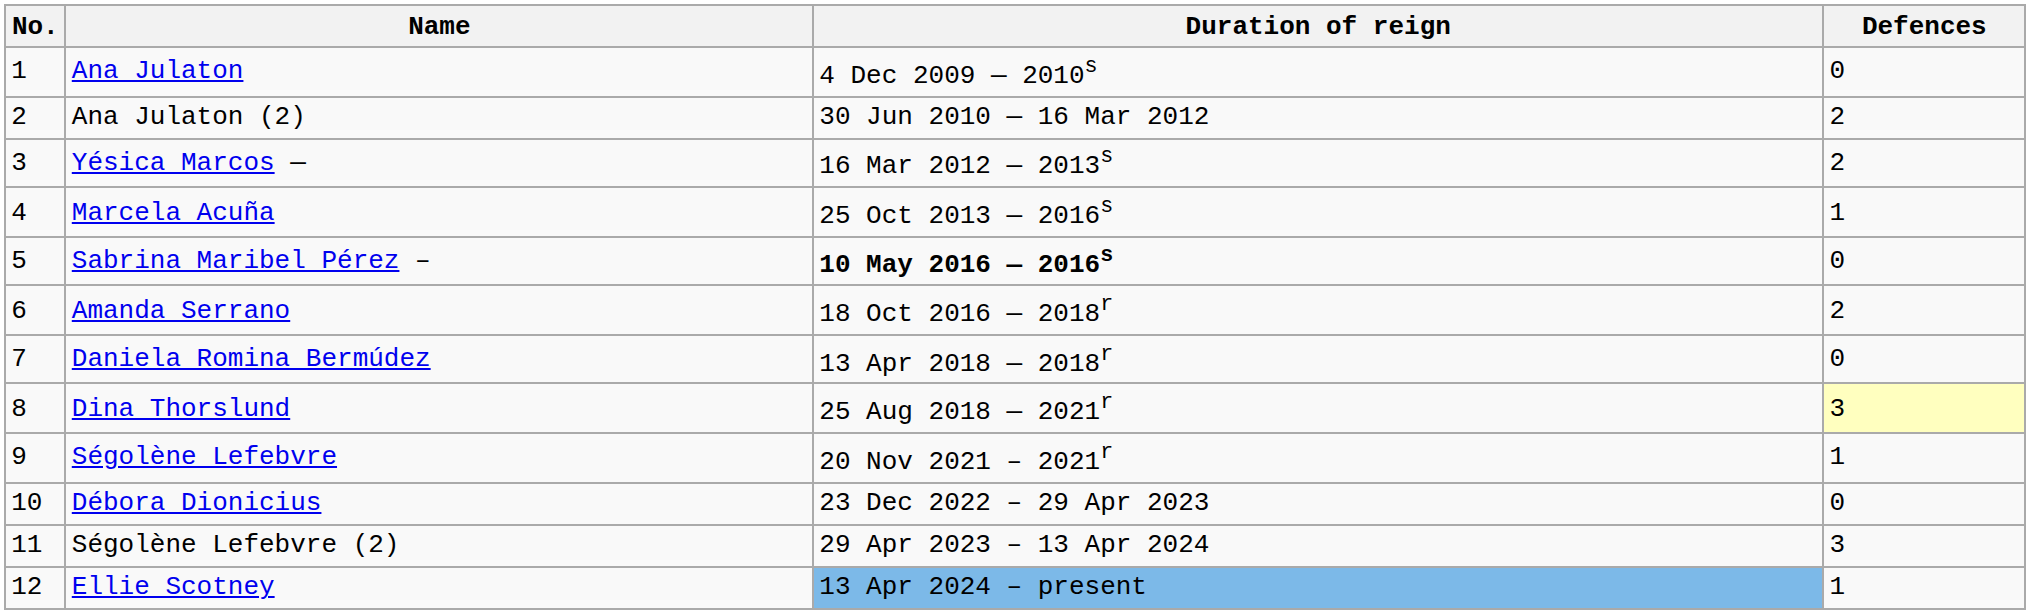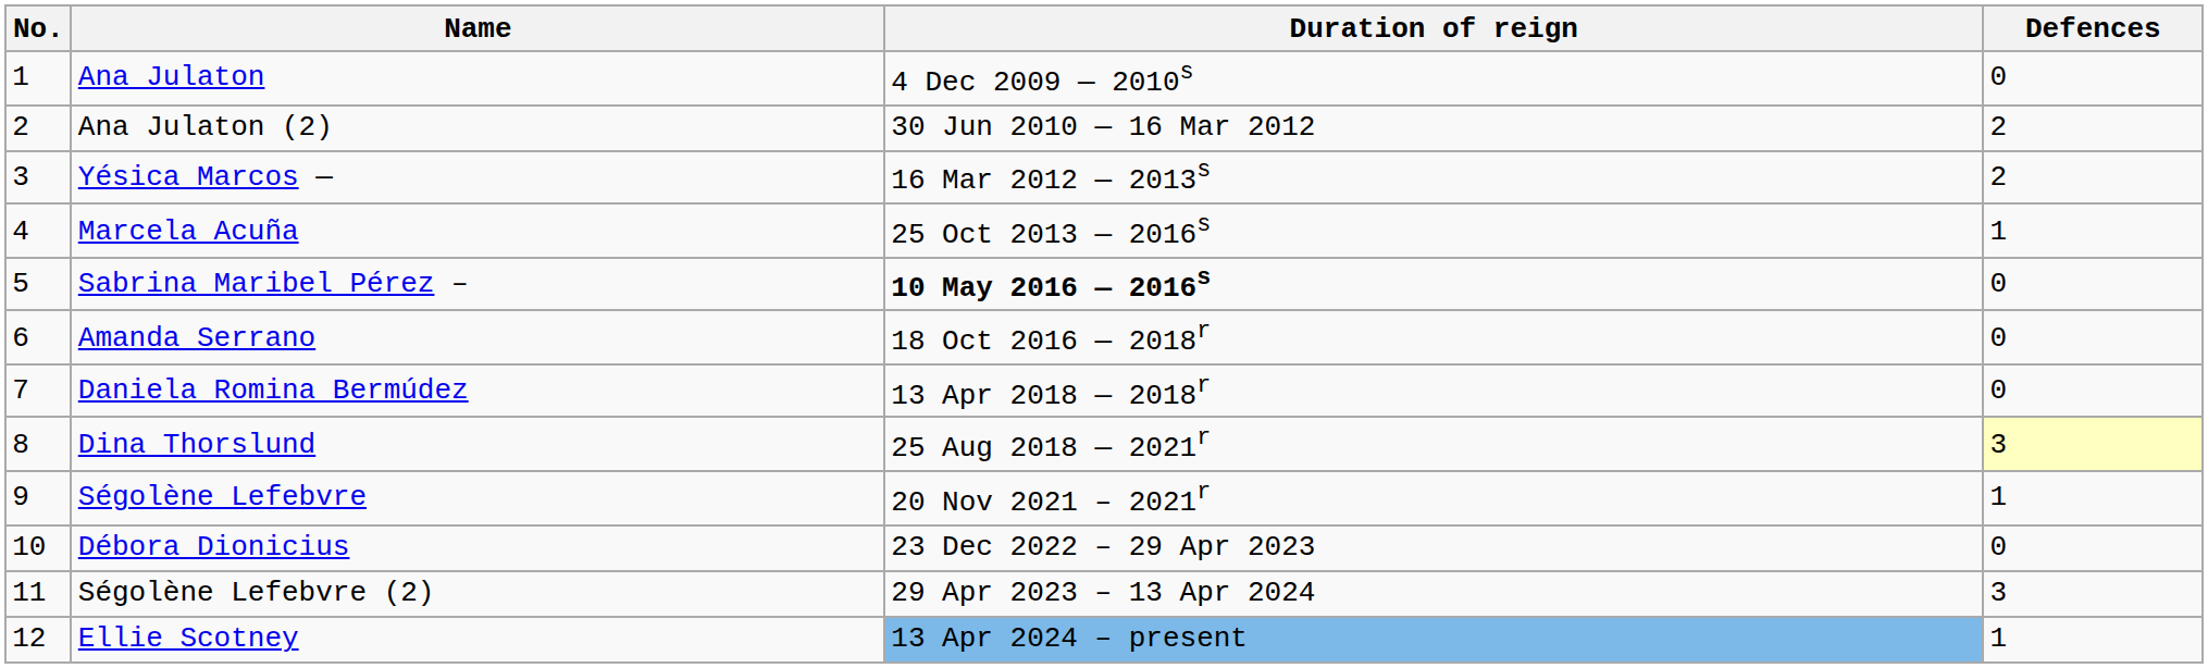 <table class="wikitable" width=80%>
 <tr>
 <th width=3%>No.</th>
 <th width=37%>Name</th>
 <th width=50%>Duration of reign</th>
 <th width=10%>Defences</th>
 </tr>
 <tr>
 <td>1</td>
 <td align=left> <a href='#'>Ana Julaton</a></td>
 <td>4 Dec 2009 — 2010<sup>s</sup></td>
 <td>0</td>
 </tr>
 <tr>
 <td>2</td>
 <td align=left> Ana Julaton (2)</td>
 <td>30 Jun 2010 — 16 Mar 2012</td>
 <td>2</td>
 </tr>
 <tr>
 <td>3</td>
 <td align=left> <a href='#'>Yésica Marcos</a> — </td>
 <td>16 Mar 2012 — 2013<sup>s</sup></td>
 <td>2</td>
 </tr>
 <tr>
 <td>4</td>
 <td align=left> <a href='#'>Marcela Acuña</a></td>
 <td>25 Oct 2013 — 2016<sup>s</sup></td>
 <td>1</td>
 </tr>
 <tr>
 <td>5</td>
 <td align=left> <a href='#'>Sabrina Maribel Pérez</a> – </td>
 <td><strong>10 May 2016 — 2016<sup>s</sup></strong></td>
 <td>0</td>
 </tr>
 <tr>
 <td>6</td>
 <td align=left> <a href='#'>Amanda Serrano</a></td>
 <td>18 Oct 2016 — 2018<sup>r</sup></td>
-<td>2</td>
+<td>0</td>
 </tr>
 <tr>
 <td>7</td>
 <td align=left> <a href='#'>Daniela Romina Bermúdez</a></td>
 <td>13 Apr 2018 — 2018<sup>r</sup></td>
 <td>0</td>
 </tr>
 <tr>
 <td>8</td>
 <td align=left> <a href='#'>Dina Thorslund</a></td>
 <td>25 Aug 2018 — 2021<sup>r</sup></td>
 <td style="background:#ffffbf;" width=5px>3</td>
 </tr>
 <tr>
 <td>9</td>
 <td align=left> <a href='#'>Ségolène Lefebvre</a></td>
 <td>20 Nov 2021 – 2021<sup>r</sup></td>
 <td>1</td>
 </tr>
 <tr>
 <td>10</td>
 <td align=left> <a href='#'>Débora Dionicius</a></td>
 <td>23 Dec 2022 – 29 Apr 2023</td>
 <td>0</td>
 </tr>
 <tr>
 <td>11</td>
 <td align=left> Ségolène Lefebvre (2)</td>
 <td>29 Apr 2023 – 13 Apr 2024</td>
 <td>3</td>
 </tr>
 <tr>
 <td>12</td>
 <td align=left> <a href='#'>Ellie Scotney</a></td>
 <td style="background:#7CB9E8;" width=5px>13 Apr 2024 – present</td>
 <td>1</td>
 </tr>
 </table>
